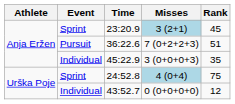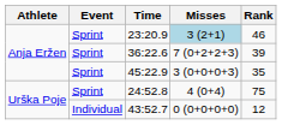 <table class="wikitable" style="font-size:90%">
 <tr>
 <th>Athlete</th>
 <th>Event</th>
 <th>Time</th>
 <th>Misses</th>
 <th>Rank</th>
 </tr>
 <tr align=center>
 <td style="text-align:left;" rowspan="3"><a href='#'>Anja Eržen</a></td>
 <td align=left><a href='#'>Sprint</a></td>
 <td>23:20.9</td>
 <td style="background: lightblue;">3 (2+1)</td>
-<td>45</td>
+<td>46</td>
 </tr>
 <tr align=center>
-<td align=left><a href='#'>Pursuit</a></td>
+<td align=left><a href='#'>Sprint</a></td>
 <td>36:22.6</td>
 <td>7 (0+2+2+3)</td>
-<td>51</td>
+<td>39</td>
 </tr>
 <tr align=center>
-<td align=left><a href='#'>Individual</a></td>
+<td align=left><a href='#'>Sprint</a></td>
 <td>45:22.9</td>
 <td>3 (0+0+0+3)</td>
 <td>35</td>
 </tr>
 <tr align=center>
 <td style="text-align:left;" rowspan="2"><a href='#'>Urška Poje</a></td>
 <td align=left><a href='#'>Sprint</a></td>
 <td>24:52.8</td>
-<td style="background: lightblue;">4 (0+4)</td>
+<td>4 (0+4)</td>
 <td>75</td>
 </tr>
 <tr align=center>
 <td align=left><a href='#'>Individual</a></td>
 <td>43:52.7</td>
 <td>0 (0+0+0+0)</td>
 <td>12</td>
 </tr>
 </table>
